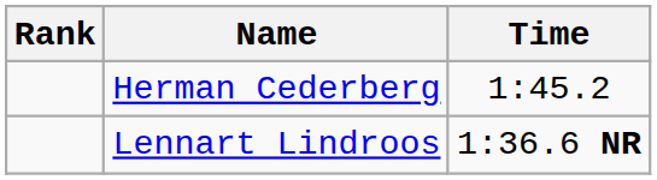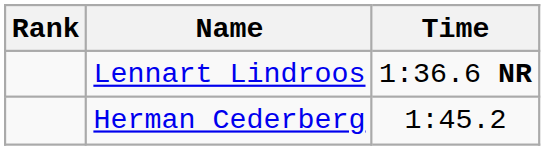 <table class="wikitable" style="text-align:center">
 <tr>
 <th>Rank</th>
 <th>Name</th>
 <th>Time</th>
 </tr>
 <tr>
 <td></td>
+<td align=left><a href='#'>Lennart Lindroos</a></td>
+<td>1:36.6 <strong>NR</strong></td>
+</tr>
+<tr>
+<td></td>
 <td align=left><a href='#'>Herman Cederberg</a></td>
 <td>1:45.2</td>
 </tr>
-<tr>
-<td></td>
-<td align=left><a href='#'>Lennart Lindroos</a></td>
-<td>1:36.6 <strong>NR</strong></td>
-</tr>
 </table>
